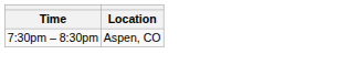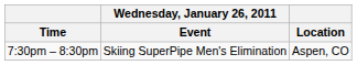 <table class="wikitable">
 <tr>
 <th></th>
+<th>Wednesday, January 26, 2011</th>
 <th></th>
 </tr>
 <tr>
 <th>Time</th>
+<th>Event</th>
 <th>Location</th>
 </tr>
 <tr>
 <td>7:30pm – 8:30pm</td>
+<td>Skiing SuperPipe Men's Elimination</td>
 <td>Aspen, CO</td>
 </tr>
 </table>
